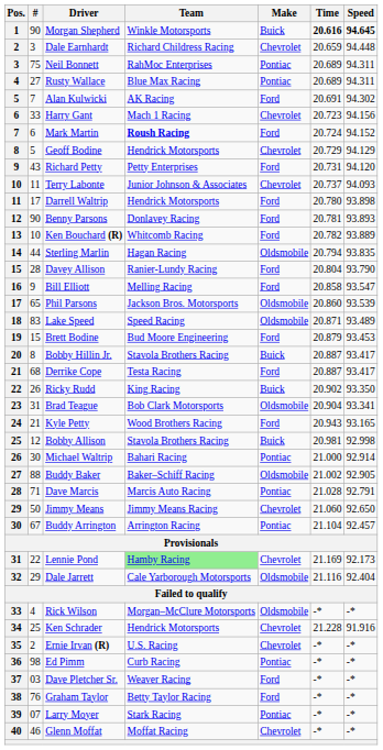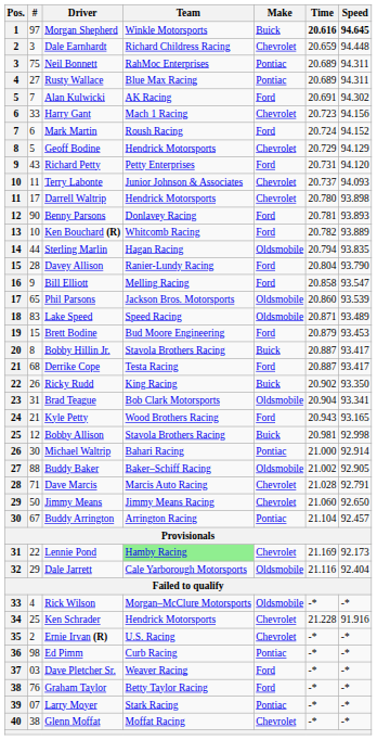 <table class="wikitable" style="font-size:95%">
 <tr>
 <th>Pos.</th>
 <th>#</th>
 <th>Driver</th>
 <th>Team</th>
 <th>Make</th>
 <th>Time</th>
 <th>Speed</th>
 </tr>
 <tr>
 <th>1</th>
-<td>90</td>
+<td>97</td>
 <td><a href='#'>Morgan Shepherd</a></td>
 <td><a href='#'>Winkle Motorsports</a></td>
 <td><a href='#'>Buick</a></td>
 <td><strong>20.616</strong></td>
 <td><strong>94.645</strong></td>
 </tr>
 <tr>
 <th>2</th>
 <td>3</td>
 <td><a href='#'>Dale Earnhardt</a></td>
 <td><a href='#'>Richard Childress Racing</a></td>
 <td><a href='#'>Chevrolet</a></td>
 <td>20.659</td>
 <td>94.448</td>
 </tr>
 <tr>
 <th>3</th>
 <td>75</td>
 <td><a href='#'>Neil Bonnett</a></td>
 <td><a href='#'>RahMoc Enterprises</a></td>
 <td><a href='#'>Pontiac</a></td>
 <td>20.689</td>
 <td>94.311</td>
 </tr>
 <tr>
 <th>4</th>
 <td>27</td>
 <td><a href='#'>Rusty Wallace</a></td>
 <td><a href='#'>Blue Max Racing</a></td>
 <td><a href='#'>Pontiac</a></td>
 <td>20.689</td>
 <td>94.311</td>
 </tr>
 <tr>
 <th>5</th>
 <td>7</td>
 <td><a href='#'>Alan Kulwicki</a></td>
 <td><a href='#'>AK Racing</a></td>
 <td><a href='#'>Ford</a></td>
 <td>20.691</td>
 <td>94.302</td>
 </tr>
 <tr>
 <th>6</th>
 <td>33</td>
 <td><a href='#'>Harry Gant</a></td>
 <td><a href='#'>Mach 1 Racing</a></td>
 <td><a href='#'>Chevrolet</a></td>
 <td>20.723</td>
 <td>94.156</td>
 </tr>
 <tr>
 <th>7</th>
 <td>6</td>
 <td><a href='#'>Mark Martin</a></td>
-<td><strong><a href='#'>Roush Racing</a></strong></td>
+<td><a href='#'>Roush Racing</a></td>
 <td><a href='#'>Ford</a></td>
 <td>20.724</td>
 <td>94.152</td>
 </tr>
 <tr>
 <th>8</th>
 <td>5</td>
 <td><a href='#'>Geoff Bodine</a></td>
 <td><a href='#'>Hendrick Motorsports</a></td>
 <td><a href='#'>Chevrolet</a></td>
 <td>20.729</td>
 <td>94.129</td>
 </tr>
 <tr>
 <th>9</th>
 <td>43</td>
 <td><a href='#'>Richard Petty</a></td>
 <td><a href='#'>Petty Enterprises</a></td>
 <td><a href='#'>Ford</a></td>
 <td>20.731</td>
 <td>94.120</td>
 </tr>
 <tr>
 <th>10</th>
 <td>11</td>
 <td><a href='#'>Terry Labonte</a></td>
 <td><a href='#'>Junior Johnson & Associates</a></td>
 <td><a href='#'>Chevrolet</a></td>
 <td>20.737</td>
 <td>94.093</td>
 </tr>
 <tr>
 <th>11</th>
 <td>17</td>
 <td><a href='#'>Darrell Waltrip</a></td>
 <td><a href='#'>Hendrick Motorsports</a></td>
-<td><a href='#'>Ford</a></td>
+<td><a href='#'>Chevrolet</a></td>
 <td>20.780</td>
 <td>93.898</td>
 </tr>
 <tr>
 <th>12</th>
 <td>90</td>
 <td><a href='#'>Benny Parsons</a></td>
 <td><a href='#'>Donlavey Racing</a></td>
 <td><a href='#'>Ford</a></td>
 <td>20.781</td>
 <td>93.893</td>
 </tr>
 <tr>
 <th>13</th>
 <td>10</td>
 <td><a href='#'>Ken Bouchard</a> <strong>(R)</strong></td>
 <td><a href='#'>Whitcomb Racing</a></td>
 <td><a href='#'>Ford</a></td>
 <td>20.782</td>
 <td>93.889</td>
 </tr>
 <tr>
 <th>14</th>
 <td>44</td>
 <td><a href='#'>Sterling Marlin</a></td>
 <td><a href='#'>Hagan Racing</a></td>
 <td><a href='#'>Oldsmobile</a></td>
 <td>20.794</td>
 <td>93.835</td>
 </tr>
 <tr>
 <th>15</th>
 <td>28</td>
 <td><a href='#'>Davey Allison</a></td>
 <td><a href='#'>Ranier-Lundy Racing</a></td>
 <td><a href='#'>Ford</a></td>
 <td>20.804</td>
 <td>93.790</td>
 </tr>
 <tr>
 <th>16</th>
 <td>9</td>
 <td><a href='#'>Bill Elliott</a></td>
 <td><a href='#'>Melling Racing</a></td>
 <td><a href='#'>Ford</a></td>
 <td>20.858</td>
 <td>93.547</td>
 </tr>
 <tr>
 <th>17</th>
 <td>65</td>
 <td><a href='#'>Phil Parsons</a></td>
 <td><a href='#'>Jackson Bros. Motorsports</a></td>
 <td><a href='#'>Oldsmobile</a></td>
 <td>20.860</td>
 <td>93.539</td>
 </tr>
 <tr>
 <th>18</th>
 <td>83</td>
 <td><a href='#'>Lake Speed</a></td>
 <td><a href='#'>Speed Racing</a></td>
 <td><a href='#'>Oldsmobile</a></td>
 <td>20.871</td>
 <td>93.489</td>
 </tr>
 <tr>
 <th>19</th>
 <td>15</td>
 <td><a href='#'>Brett Bodine</a></td>
 <td><a href='#'>Bud Moore Engineering</a></td>
 <td><a href='#'>Ford</a></td>
 <td>20.879</td>
 <td>93.453</td>
 </tr>
 <tr>
 <th>20</th>
 <td>8</td>
 <td><a href='#'>Bobby Hillin Jr.</a></td>
 <td><a href='#'>Stavola Brothers Racing</a></td>
 <td><a href='#'>Buick</a></td>
 <td>20.887</td>
 <td>93.417</td>
 </tr>
 <tr>
 <th>21</th>
 <td>68</td>
 <td><a href='#'>Derrike Cope</a></td>
 <td><a href='#'>Testa Racing</a></td>
 <td><a href='#'>Ford</a></td>
 <td>20.887</td>
 <td>93.417</td>
 </tr>
 <tr>
 <th>22</th>
 <td>26</td>
 <td><a href='#'>Ricky Rudd</a></td>
 <td><a href='#'>King Racing</a></td>
 <td><a href='#'>Buick</a></td>
 <td>20.902</td>
 <td>93.350</td>
 </tr>
 <tr>
 <th>23</th>
 <td>31</td>
 <td><a href='#'>Brad Teague</a></td>
 <td><a href='#'>Bob Clark Motorsports</a></td>
 <td><a href='#'>Oldsmobile</a></td>
 <td>20.904</td>
 <td>93.341</td>
 </tr>
 <tr>
 <th>24</th>
 <td>21</td>
 <td><a href='#'>Kyle Petty</a></td>
 <td><a href='#'>Wood Brothers Racing</a></td>
 <td><a href='#'>Ford</a></td>
 <td>20.943</td>
 <td>93.165</td>
 </tr>
 <tr>
 <th>25</th>
 <td>12</td>
 <td><a href='#'>Bobby Allison</a></td>
 <td><a href='#'>Stavola Brothers Racing</a></td>
 <td><a href='#'>Buick</a></td>
 <td>20.981</td>
 <td>92.998</td>
 </tr>
 <tr>
 <th>26</th>
 <td>30</td>
 <td><a href='#'>Michael Waltrip</a></td>
 <td><a href='#'>Bahari Racing</a></td>
 <td><a href='#'>Pontiac</a></td>
 <td>21.000</td>
 <td>92.914</td>
 </tr>
 <tr>
 <th>27</th>
 <td>88</td>
 <td><a href='#'>Buddy Baker</a></td>
 <td><a href='#'>Baker–Schiff Racing</a></td>
 <td><a href='#'>Oldsmobile</a></td>
 <td>21.002</td>
 <td>92.905</td>
 </tr>
 <tr>
 <th>28</th>
 <td>71</td>
 <td><a href='#'>Dave Marcis</a></td>
 <td><a href='#'>Marcis Auto Racing</a></td>
-<td><a href='#'>Pontiac</a></td>
+<td><a href='#'>Chevrolet</a></td>
 <td>21.028</td>
 <td>92.791</td>
 </tr>
 <tr>
 <th>29</th>
 <td>50</td>
 <td><a href='#'>Jimmy Means</a></td>
 <td><a href='#'>Jimmy Means Racing</a></td>
 <td><a href='#'>Chevrolet</a></td>
 <td>21.060</td>
 <td>92.650</td>
 </tr>
 <tr>
 <th>30</th>
 <td>67</td>
 <td><a href='#'>Buddy Arrington</a></td>
 <td><a href='#'>Arrington Racing</a></td>
 <td><a href='#'>Pontiac</a></td>
 <td>21.104</td>
 <td>92.457</td>
 </tr>
 <tr>
 <th colspan="7">Provisionals</th>
 </tr>
 <tr>
 <th>31</th>
 <td>22</td>
 <td><a href='#'>Lennie Pond</a></td>
 <td style="background: lightgreen;"><a href='#'>Hamby Racing</a></td>
 <td><a href='#'>Chevrolet</a></td>
 <td>21.169</td>
 <td>92.173</td>
 </tr>
 <tr>
 <th>32</th>
 <td>29</td>
 <td><a href='#'>Dale Jarrett</a></td>
 <td><a href='#'>Cale Yarborough Motorsports</a></td>
 <td><a href='#'>Oldsmobile</a></td>
 <td>21.116</td>
 <td>92.404</td>
 </tr>
 <tr>
 <th colspan="7">Failed to qualify</th>
 </tr>
 <tr>
 <th>33</th>
 <td>4</td>
 <td><a href='#'>Rick Wilson</a></td>
 <td><a href='#'>Morgan–McClure Motorsports</a></td>
 <td><a href='#'>Oldsmobile</a></td>
 <td>-*</td>
 <td>-*</td>
 </tr>
 <tr>
 <th>34</th>
 <td>25</td>
 <td><a href='#'>Ken Schrader</a></td>
 <td><a href='#'>Hendrick Motorsports</a></td>
 <td><a href='#'>Chevrolet</a></td>
 <td>21.228</td>
 <td>91.916</td>
 </tr>
 <tr>
 <th>35</th>
 <td>2</td>
 <td><a href='#'>Ernie Irvan</a> <strong>(R)</strong></td>
 <td><a href='#'>U.S. Racing</a></td>
 <td><a href='#'>Chevrolet</a></td>
 <td>-*</td>
 <td>-*</td>
 </tr>
 <tr>
 <th>36</th>
 <td>98</td>
 <td><a href='#'>Ed Pimm</a></td>
 <td><a href='#'>Curb Racing</a></td>
 <td><a href='#'>Pontiac</a></td>
 <td>-*</td>
 <td>-*</td>
 </tr>
 <tr>
 <th>37</th>
 <td>03</td>
 <td><a href='#'>Dave Pletcher Sr.</a></td>
 <td><a href='#'>Weaver Racing</a></td>
 <td><a href='#'>Ford</a></td>
 <td>-*</td>
 <td>-*</td>
 </tr>
 <tr>
 <th>38</th>
 <td>76</td>
 <td><a href='#'>Graham Taylor</a></td>
 <td><a href='#'>Betty Taylor Racing</a></td>
 <td><a href='#'>Ford</a></td>
 <td>-*</td>
 <td>-*</td>
 </tr>
 <tr>
 <th>39</th>
 <td>07</td>
 <td><a href='#'>Larry Moyer</a></td>
 <td><a href='#'>Stark Racing</a></td>
 <td><a href='#'>Pontiac</a></td>
 <td>-*</td>
 <td>-*</td>
 </tr>
 <tr>
 <th>40</th>
-<td>46</td>
+<td>38</td>
 <td><a href='#'>Glenn Moffat</a></td>
 <td><a href='#'>Moffat Racing</a></td>
 <td><a href='#'>Chevrolet</a></td>
 <td>-*</td>
 <td>-*</td>
 </tr>
 <tr>
 <th colspan="7"></th>
 </tr>
 </table>
